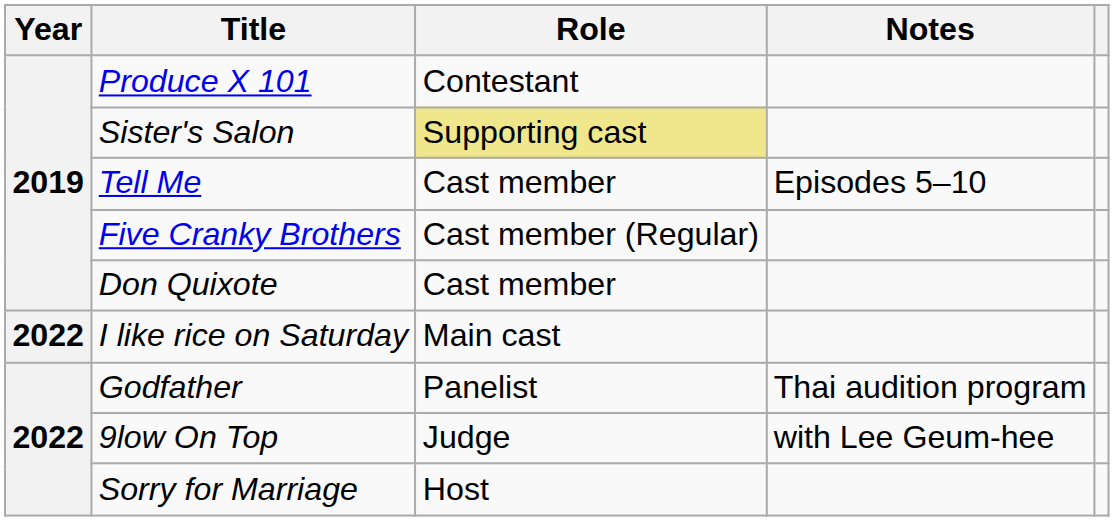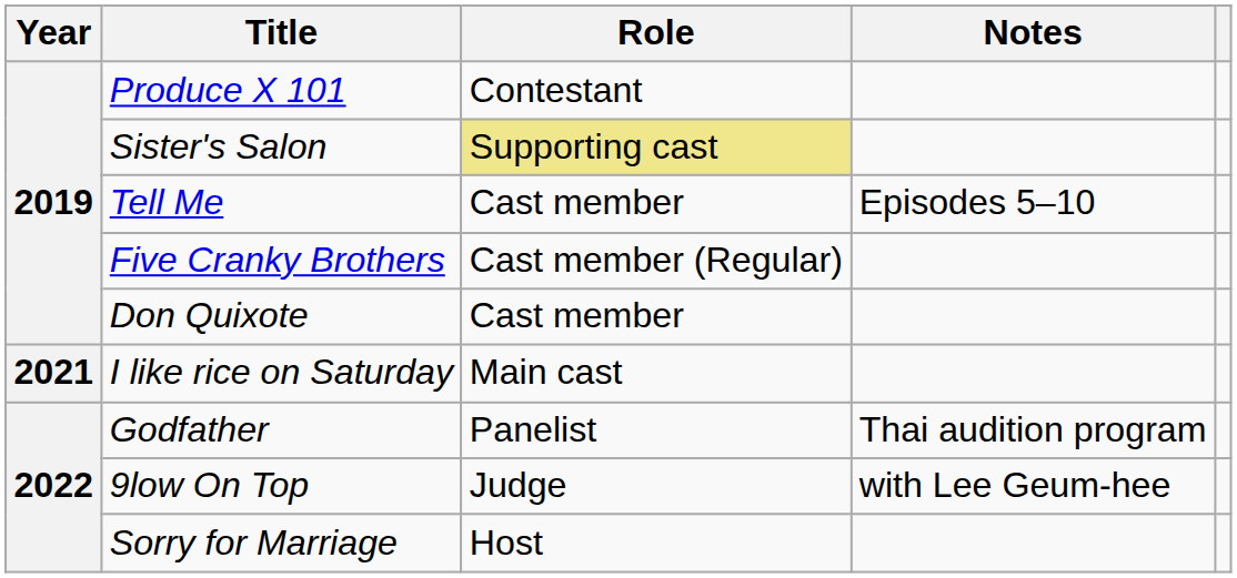 <table class="wikitable sortable plainrowheaders">
 <tr>
 <th scope="col">Year</th>
 <th scope="col">Title</th>
 <th scope="col">Role</th>
 <th scope="col">Notes</th>
 <th scope="col" class="unsortable"></th>
 </tr>
 <tr>
 <th scope="row" rowspan="5">2019</th>
 <td><em><a href='#'>Produce X 101</a></em></td>
 <td>Contestant</td>
 <td></td>
 <td style="text-align:center"></td>
 </tr>
 <tr>
 <td><em>Sister's Salon</em></td>
 <td style="background: khaki;">Supporting cast</td>
 <td></td>
 <td style="text-align:center"></td>
 </tr>
 <tr>
 <td><em><a href='#'>Tell Me</a></em></td>
 <td>Cast member</td>
 <td>Episodes 5–10</td>
 <td style="text-align:center"></td>
 </tr>
 <tr>
 <td><em><a href='#'>Five Cranky Brothers</a></em></td>
 <td>Cast member (Regular)</td>
 <td></td>
 <td style="text-align:center"></td>
 </tr>
 <tr>
 <td><em>Don Quixote</em></td>
 <td>Cast member</td>
 <td></td>
 <td style="text-align:center"></td>
 </tr>
 <tr>
-<th scope="row">2022</th>
+<th scope="row">2021</th>
 <td><em>I like rice on Saturday</em></td>
 <td>Main cast</td>
 <td></td>
 <td style="text-align:center"></td>
 </tr>
 <tr>
 <th scope="row" rowspan=3>2022</th>
 <td><em>Godfather</em></td>
 <td>Panelist</td>
 <td>Thai audition program</td>
 <td style="text-align:center"></td>
 </tr>
 <tr>
 <td><em>9low On Top</em></td>
 <td>Judge</td>
 <td>with Lee Geum-hee</td>
 <td style="text-align:center"></td>
 </tr>
 <tr>
 <td><em>Sorry for Marriage</em></td>
 <td>Host</td>
 <td></td>
 <td style="text-align:center"></td>
 </tr>
 </table>
